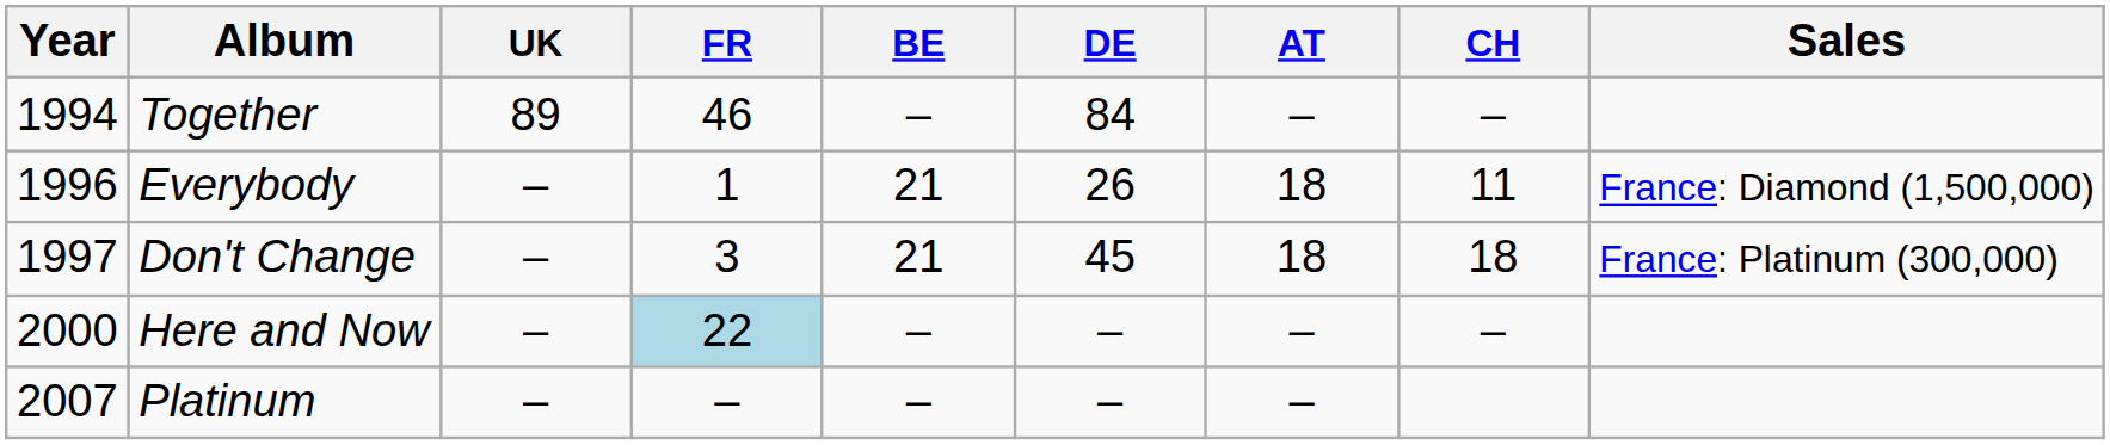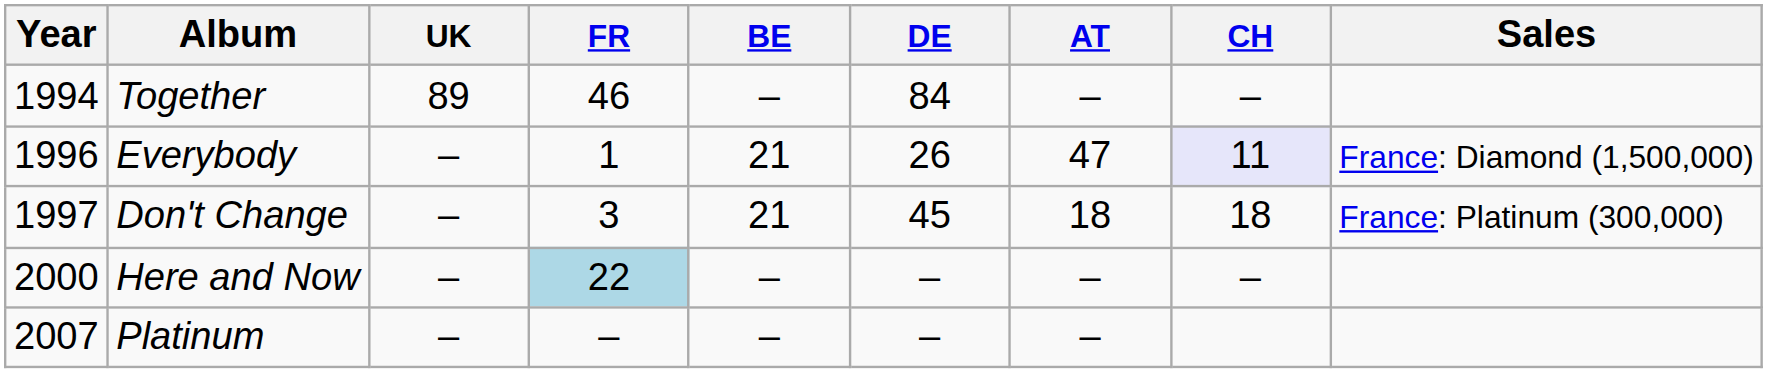 <table class="wikitable">
 <tr>
 <th>Year</th>
 <th>Album</th>
 <th width="60"><small>UK</small><br></th>
 <th width="60"><small><a href='#'>FR</a><br></small></th>
 <th width="60"><small><a href='#'>BE</a><br></small></th>
 <th width="60"><small><a href='#'>DE</a><br></small></th>
 <th width="60"><small><a href='#'>AT</a><br></small></th>
 <th width="60"><small><a href='#'>CH</a><br></small></th>
 <th>Sales</th>
 </tr>
 <tr>
 <td>1994</td>
 <td><em>Together</em></td>
 <td style="text-align:center;">89</td>
 <td style="text-align:center;">46</td>
 <td style="text-align:center;">–</td>
 <td style="text-align:center;">84</td>
 <td style="text-align:center;">–</td>
 <td style="text-align:center;">–</td>
 <td></td>
 </tr>
 <tr>
 <td>1996</td>
 <td><em>Everybody</em></td>
 <td style="text-align:center;">–</td>
 <td style="text-align:center;">1</td>
 <td style="text-align:center;">21</td>
 <td style="text-align:center;">26</td>
-<td style="text-align:center;">18</td>
-<td style="text-align:center;">11</td>
+<td style="text-align:center;">47</td>
+<td style="background: lavender; text-align:center;">11</td>
 <td><small><a href='#'>France</a>: Diamond (1,500,000)</small></td>
 </tr>
 <tr>
 <td>1997</td>
 <td><em>Don't Change</em></td>
 <td style="text-align:center;">–</td>
 <td style="text-align:center;">3</td>
 <td style="text-align:center;">21</td>
 <td style="text-align:center;">45</td>
 <td style="text-align:center;">18</td>
 <td style="text-align:center;">18</td>
 <td><small><a href='#'>France</a>: Platinum (300,000)</small></td>
 </tr>
 <tr>
 <td>2000</td>
 <td><em>Here and Now</em></td>
 <td style="text-align:center;">–</td>
 <td style="background: lightblue; text-align:center;">22</td>
 <td style="text-align:center;">–</td>
 <td style="text-align:center;">–</td>
 <td style="text-align:center;">–</td>
 <td style="text-align:center;">–</td>
 <td></td>
 </tr>
 <tr>
 <td>2007</td>
 <td><em>Platinum</em></td>
 <td style="text-align:center;">–</td>
 <td style="text-align:center;">–</td>
 <td style="text-align:center;">–</td>
 <td style="text-align:center;">–</td>
 <td style="text-align:center;">–</td>
 <td></td>
 <td></td>
 </tr>
 </table>
